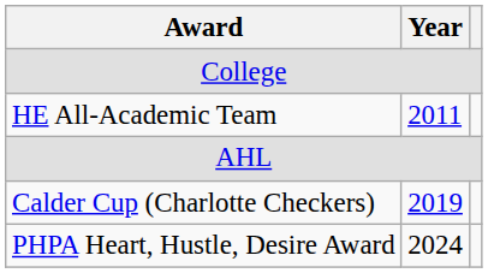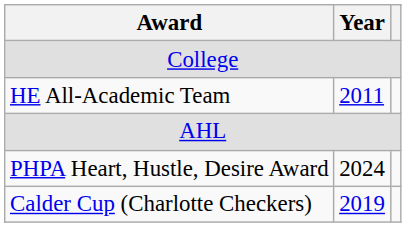 <table class="wikitable">
 <tr>
 <th>Award</th>
 <th>Year</th>
 <th></th>
 </tr>
 <tr ALIGN="center" bgcolor="#e0e0e0">
 <td colspan="3"><a href='#'>College</a></td>
 </tr>
 <tr>
 <td><a href='#'>HE</a> All-Academic Team</td>
 <td><a href='#'>2011</a></td>
 <td></td>
 </tr>
 <tr ALIGN="center" bgcolor="#e0e0e0">
 <td colspan="3"><a href='#'>AHL</a></td>
 </tr>
 <tr>
+<td><a href='#'>PHPA</a> Heart, Hustle, Desire Award</td>
+<td>2024</td>
+<td></td>
+</tr>
+<tr>
 <td><a href='#'>Calder Cup</a> (Charlotte Checkers)</td>
 <td><a href='#'>2019</a></td>
 <td></td>
 </tr>
-<tr>
-<td><a href='#'>PHPA</a> Heart, Hustle, Desire Award</td>
-<td>2024</td>
-<td></td>
-</tr>
 </table>
